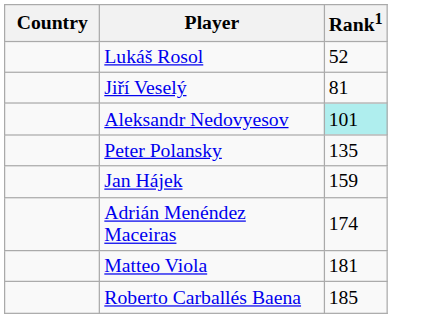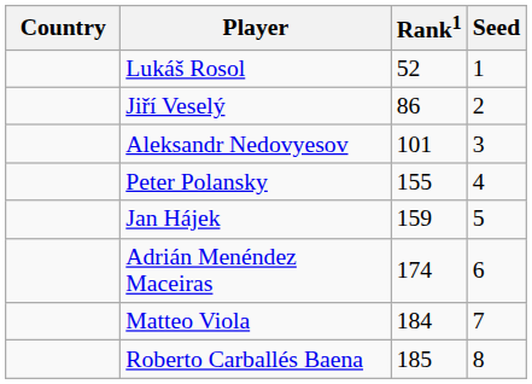 <table class="sortable wikitable">
 <tr>
 <th width="70">Country</th>
 <th width="175">Player</th>
 <th>Rank<sup>1</sup></th>
+<th>Seed</th>
 </tr>
 <tr>
 <td></td>
 <td><a href='#'>Lukáš Rosol</a></td>
 <td>52</td>
+<td>1</td>
 </tr>
 <tr>
 <td></td>
 <td><a href='#'>Jiří Veselý</a></td>
-<td>81</td>
+<td>86</td>
+<td>2</td>
 </tr>
 <tr>
 <td></td>
 <td><a href='#'>Aleksandr Nedovyesov</a></td>
-<td style="background: paleturquoise;">101</td>
+<td>101</td>
+<td>3</td>
 </tr>
 <tr>
 <td></td>
 <td><a href='#'>Peter Polansky</a></td>
-<td>135</td>
+<td>155</td>
+<td>4</td>
 </tr>
 <tr>
 <td></td>
 <td><a href='#'>Jan Hájek</a></td>
 <td>159</td>
+<td>5</td>
 </tr>
 <tr>
 <td></td>
 <td><a href='#'>Adrián Menéndez Maceiras</a></td>
 <td>174</td>
+<td>6</td>
 </tr>
 <tr>
 <td></td>
 <td><a href='#'>Matteo Viola</a></td>
-<td>181</td>
+<td>184</td>
+<td>7</td>
 </tr>
 <tr>
 <td></td>
 <td><a href='#'>Roberto Carballés Baena</a></td>
 <td>185</td>
+<td>8</td>
 </tr>
 </table>
